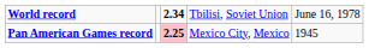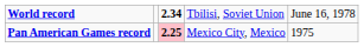 <table class="wikitable">
 <tr>
 <td><strong><a href='#'>World record</a></strong></td>
 <td></td>
 <td><strong>2.34</strong></td>
 <td><a href='#'>Tbilisi</a>, <a href='#'>Soviet Union</a></td>
 <td>June 16, 1978</td>
 </tr>
 <tr>
 <td><strong><a href='#'>Pan American Games record</a></strong></td>
 <td></td>
 <td style="background: pink;"><strong>2.25</strong></td>
 <td><a href='#'>Mexico City</a>, <a href='#'>Mexico</a></td>
-<td>1945</td>
+<td>1975</td>
 </tr>
 </table>
